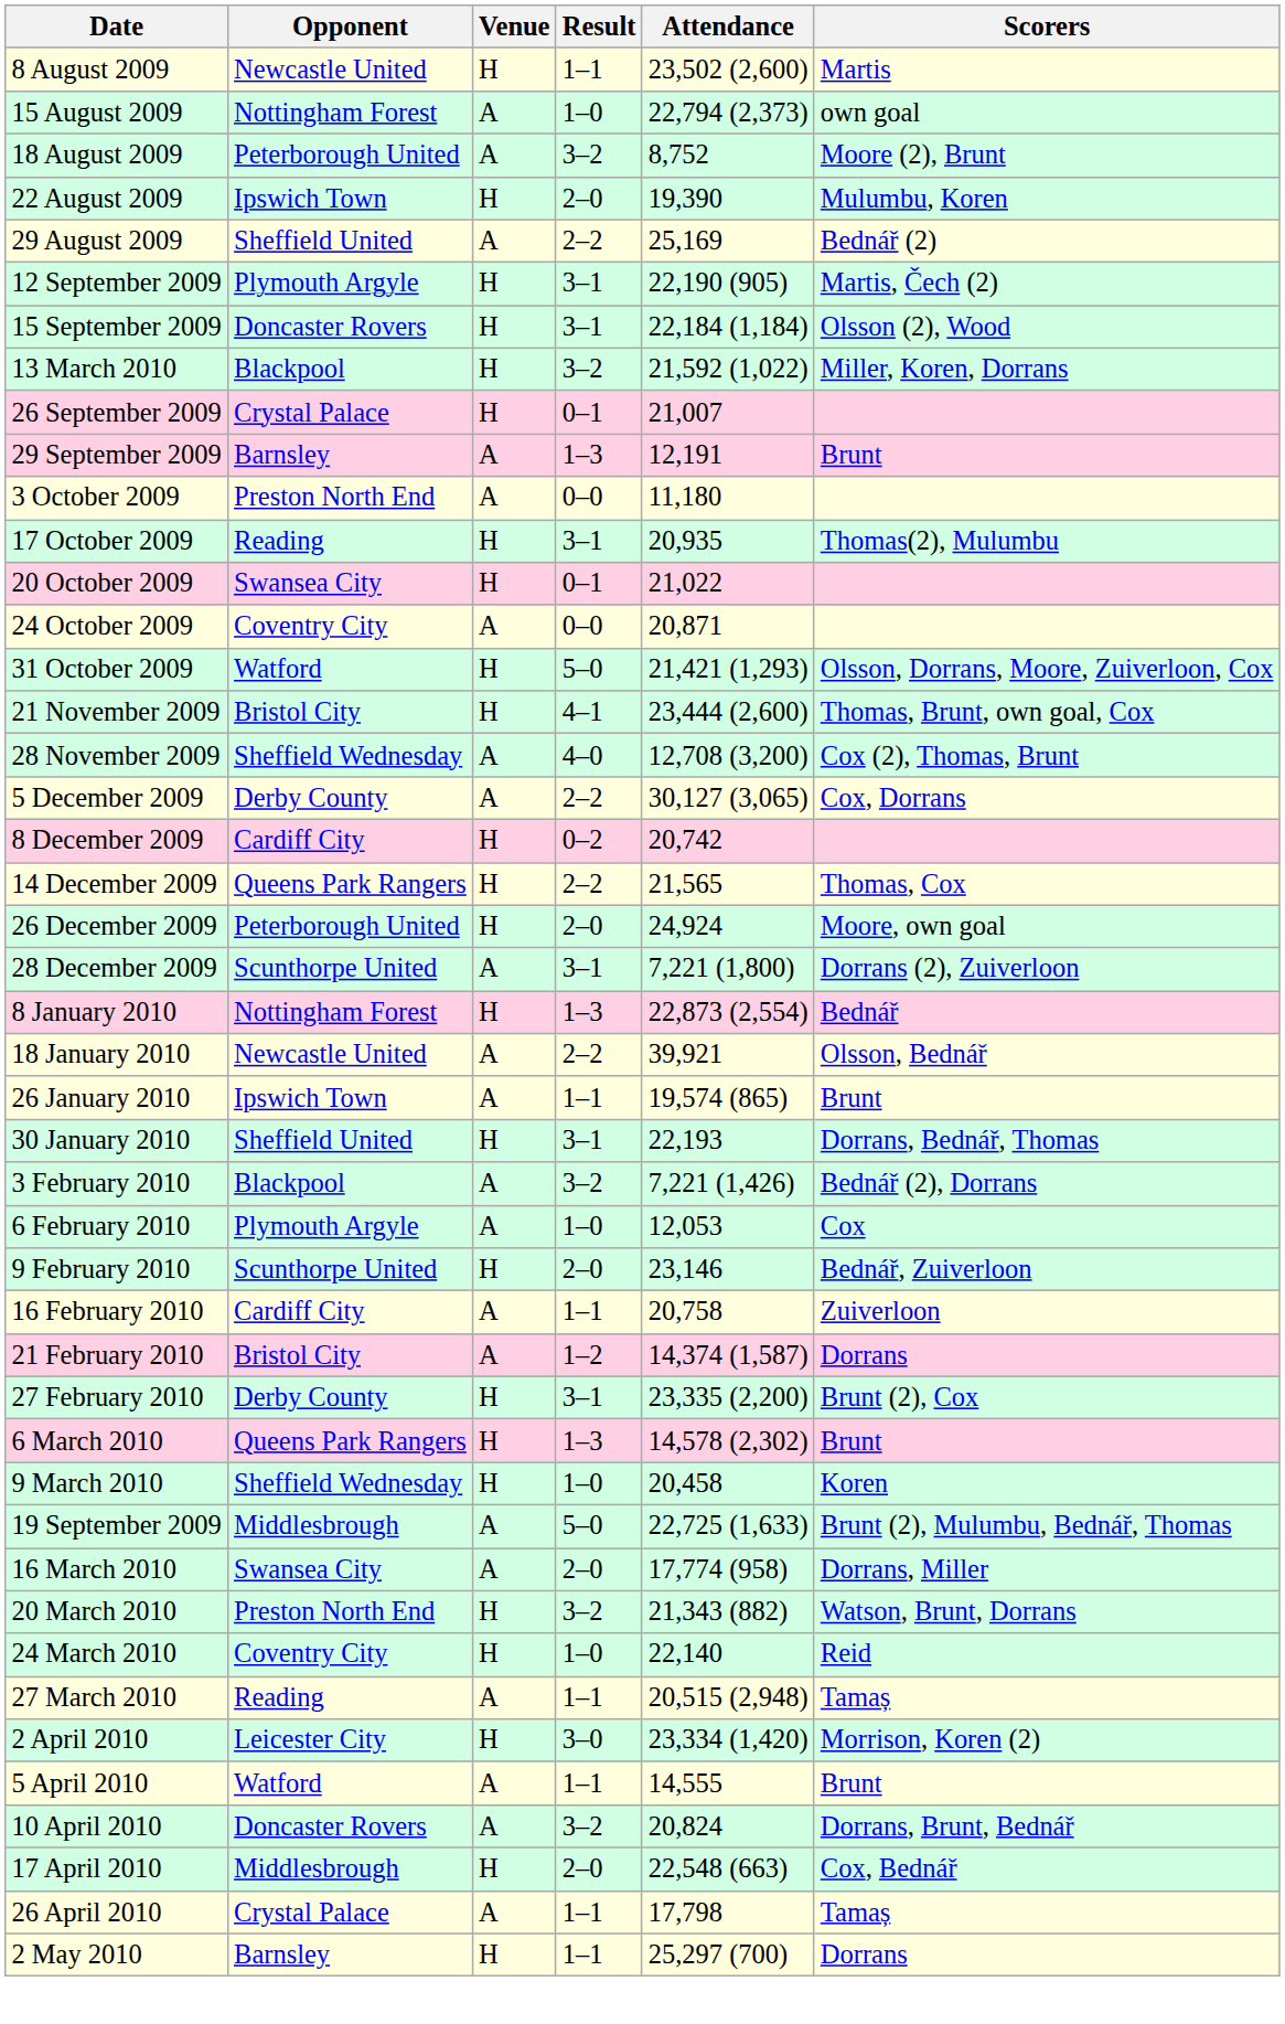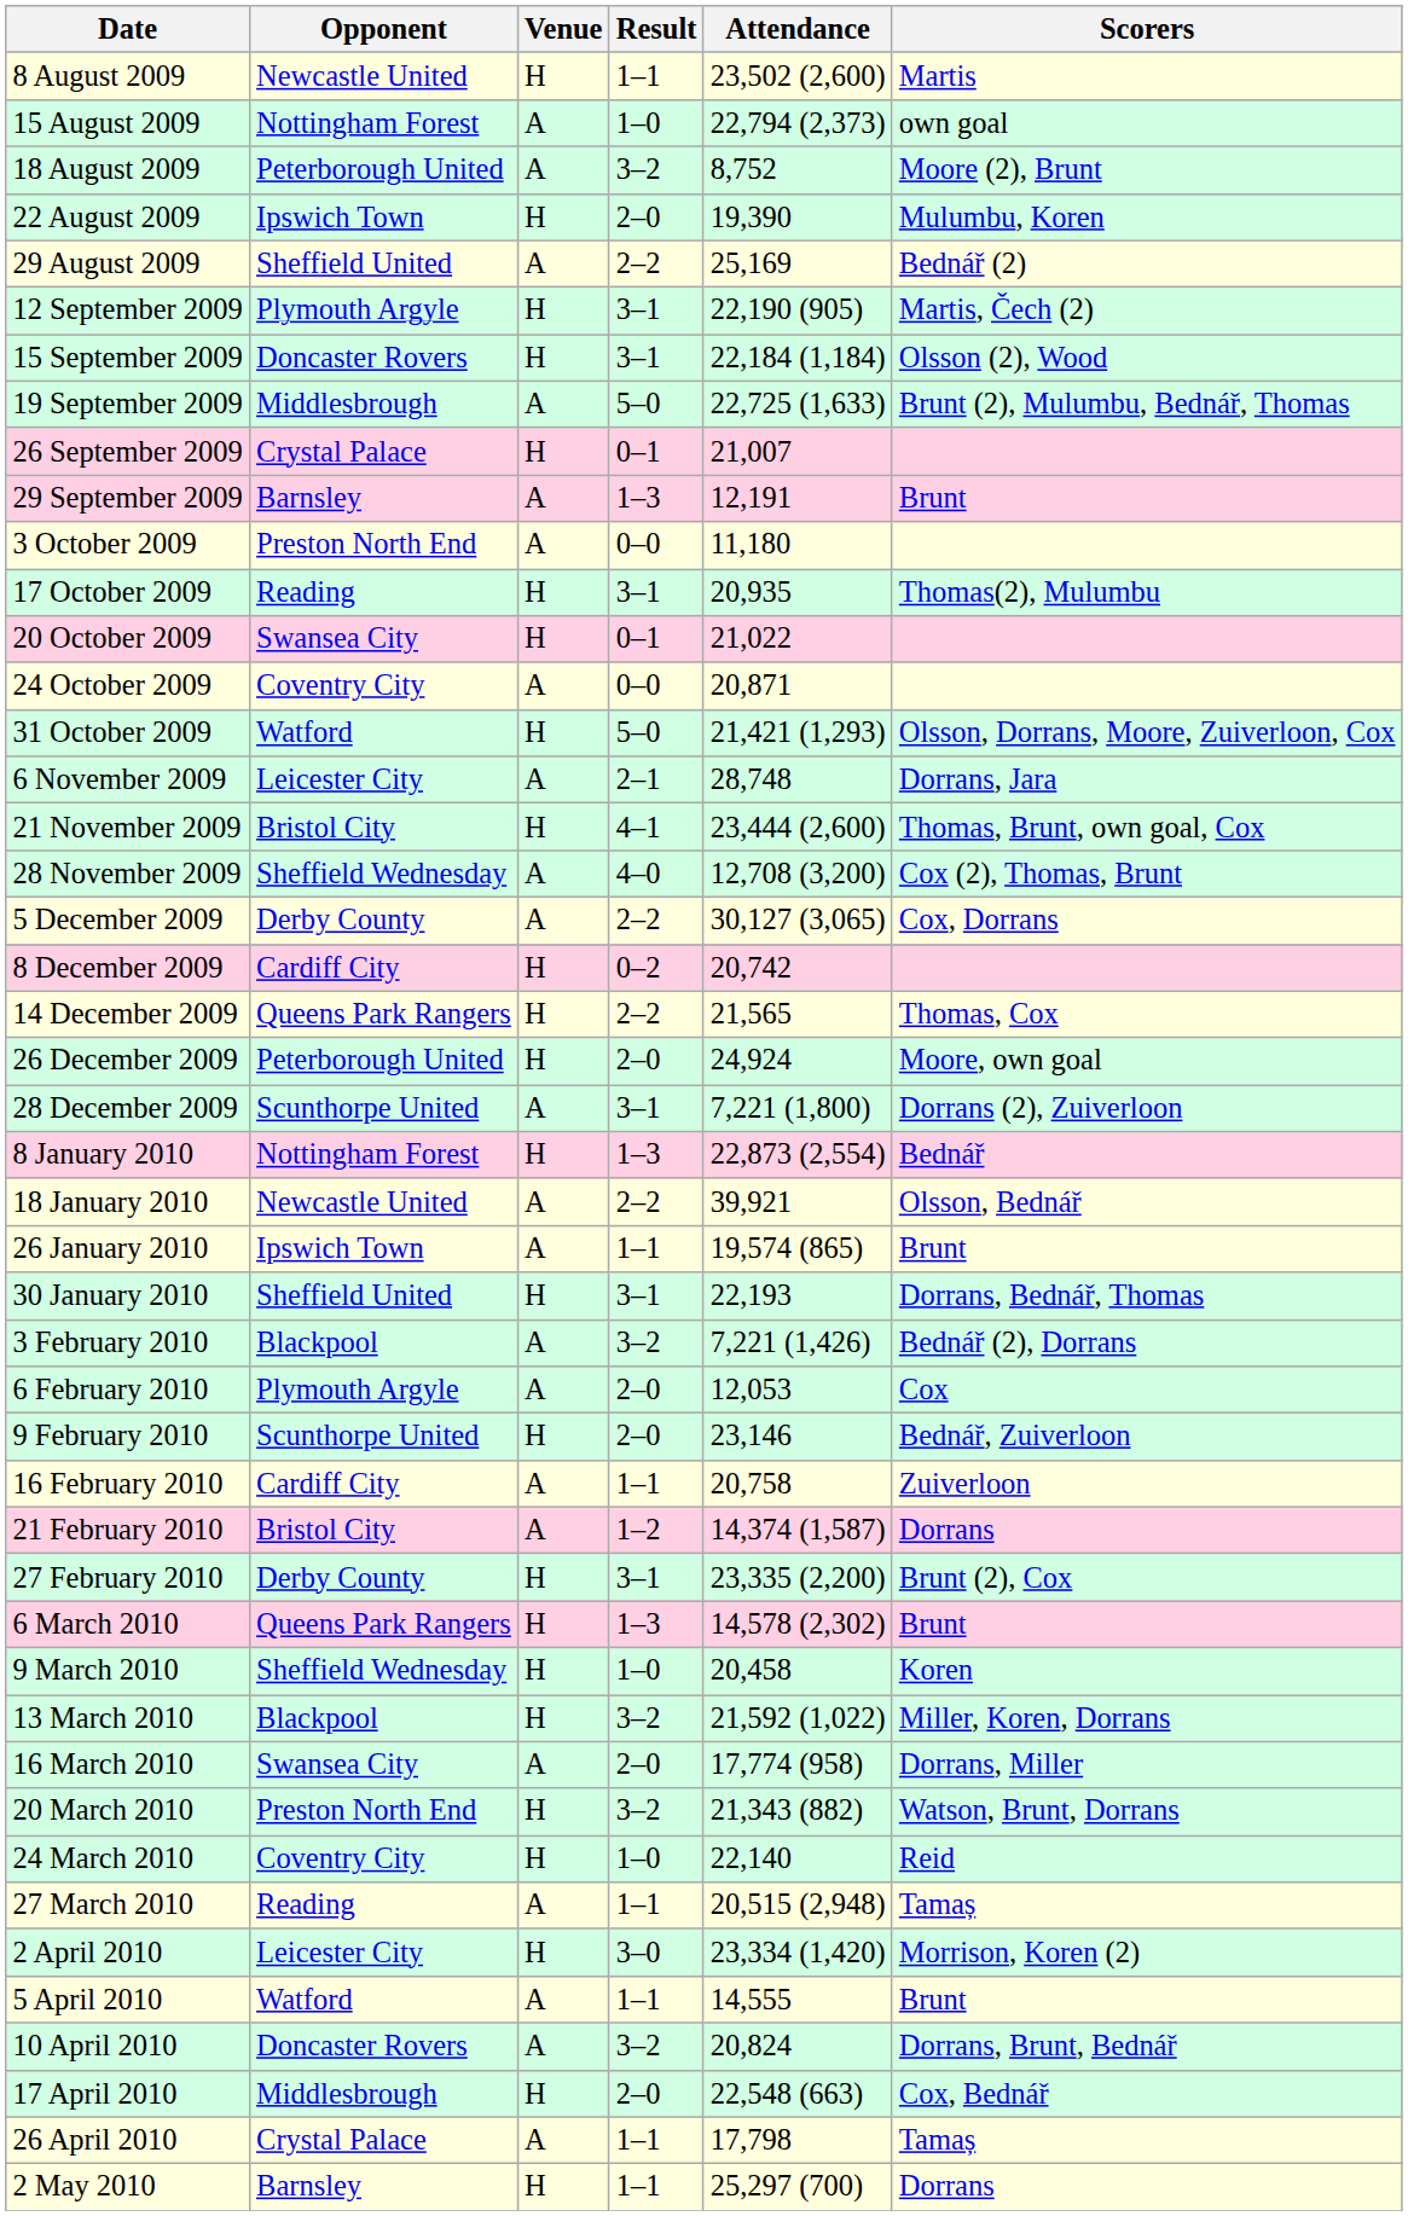 <table class="wikitable">
 <tr>
 <th>Date</th>
 <th>Opponent</th>
 <th>Venue</th>
 <th>Result</th>
 <th>Attendance</th>
 <th>Scorers</th>
 </tr>
 <tr bgcolor="#ffffdd">
 <td>8 August 2009</td>
 <td><a href='#'>Newcastle United</a></td>
 <td>H</td>
 <td>1–1</td>
 <td>23,502 (2,600)</td>
 <td><a href='#'>Martis</a></td>
 </tr>
 <tr bgcolor="#d0ffe3">
 <td>15 August 2009</td>
 <td><a href='#'>Nottingham Forest</a></td>
 <td>A</td>
 <td>1–0</td>
 <td>22,794 (2,373)</td>
 <td>own goal</td>
 </tr>
 <tr bgcolor="#d0ffe3">
 <td>18 August 2009</td>
 <td><a href='#'>Peterborough United</a></td>
 <td>A</td>
 <td>3–2</td>
 <td>8,752</td>
 <td><a href='#'>Moore</a> (2), <a href='#'>Brunt</a></td>
 </tr>
 <tr bgcolor="#d0ffe3">
 <td>22 August 2009</td>
 <td><a href='#'>Ipswich Town</a></td>
 <td>H</td>
 <td>2–0</td>
 <td>19,390</td>
 <td><a href='#'>Mulumbu</a>, <a href='#'>Koren</a></td>
 </tr>
 <tr bgcolor="#ffffdd">
 <td>29 August 2009</td>
 <td><a href='#'>Sheffield United</a></td>
 <td>A</td>
 <td>2–2</td>
 <td>25,169</td>
 <td><a href='#'>Bednář</a> (2)</td>
 </tr>
 <tr bgcolor="#d0ffe3">
 <td>12 September 2009</td>
 <td><a href='#'>Plymouth Argyle</a></td>
 <td>H</td>
 <td>3–1</td>
 <td>22,190 (905)</td>
 <td><a href='#'>Martis</a>, <a href='#'>Čech</a> (2)</td>
 </tr>
 <tr bgcolor="#d0ffe3">
 <td>15 September 2009</td>
 <td><a href='#'>Doncaster Rovers</a></td>
 <td>H</td>
 <td>3–1</td>
 <td>22,184 (1,184)</td>
 <td><a href='#'>Olsson</a> (2), <a href='#'>Wood</a></td>
 </tr>
 <tr bgcolor="#d0ffe3">
-<td>13 March 2010</td>
-<td><a href='#'>Blackpool</a></td>
-<td>H</td>
-<td>3–2</td>
-<td>21,592 (1,022)</td>
-<td><a href='#'>Miller</a>, <a href='#'>Koren</a>, <a href='#'>Dorrans</a></td>
+<td>19 September 2009</td>
+<td><a href='#'>Middlesbrough</a></td>
+<td>A</td>
+<td>5–0</td>
+<td>22,725 (1,633)</td>
+<td><a href='#'>Brunt</a> (2), <a href='#'>Mulumbu</a>, <a href='#'>Bednář</a>, <a href='#'>Thomas</a></td>
 </tr>
 <tr bgcolor="#ffd0e3">
 <td>26 September 2009</td>
 <td><a href='#'>Crystal Palace</a></td>
 <td>H</td>
 <td>0–1</td>
 <td>21,007</td>
 <td></td>
 </tr>
 <tr bgcolor="#ffd0e3">
 <td>29 September 2009</td>
 <td><a href='#'>Barnsley</a></td>
 <td>A</td>
 <td>1–3</td>
 <td>12,191</td>
 <td><a href='#'>Brunt</a></td>
 </tr>
 <tr bgcolor="#ffffdd">
 <td>3 October 2009</td>
 <td><a href='#'>Preston North End</a></td>
 <td>A</td>
 <td>0–0</td>
 <td>11,180</td>
 <td></td>
 </tr>
 <tr bgcolor="#d0ffe3">
 <td>17 October 2009</td>
 <td><a href='#'>Reading</a></td>
 <td>H</td>
 <td>3–1</td>
 <td>20,935</td>
 <td><a href='#'>Thomas</a>(2), <a href='#'>Mulumbu</a></td>
 </tr>
 <tr bgcolor="#ffd0e3">
 <td>20 October 2009</td>
 <td><a href='#'>Swansea City</a></td>
 <td>H</td>
 <td>0–1</td>
 <td>21,022</td>
 <td></td>
 </tr>
 <tr bgcolor="#ffffdd">
 <td>24 October 2009</td>
 <td><a href='#'>Coventry City</a></td>
 <td>A</td>
 <td>0–0</td>
 <td>20,871</td>
 <td></td>
 </tr>
 <tr bgcolor="#d0ffe3">
 <td>31 October 2009</td>
 <td><a href='#'>Watford</a></td>
 <td>H</td>
 <td>5–0</td>
 <td>21,421 (1,293)</td>
 <td><a href='#'>Olsson</a>, <a href='#'>Dorrans</a>, <a href='#'>Moore</a>, <a href='#'>Zuiverloon</a>, <a href='#'>Cox</a></td>
+</tr>
+<tr bgcolor="#d0ffe3">
+<td>6 November 2009</td>
+<td><a href='#'>Leicester City</a></td>
+<td>A</td>
+<td>2–1</td>
+<td>28,748</td>
+<td><a href='#'>Dorrans</a>, <a href='#'>Jara</a></td>
 </tr>
 <tr bgcolor="#d0ffe3">
 <td>21 November 2009</td>
 <td><a href='#'>Bristol City</a></td>
 <td>H</td>
 <td>4–1</td>
 <td>23,444 (2,600)</td>
 <td><a href='#'>Thomas</a>, <a href='#'>Brunt</a>, own goal, <a href='#'>Cox</a></td>
 </tr>
 <tr bgcolor="#d0ffe3">
 <td>28 November 2009</td>
 <td><a href='#'>Sheffield Wednesday</a></td>
 <td>A</td>
 <td>4–0</td>
 <td>12,708 (3,200)</td>
 <td><a href='#'>Cox</a> (2), <a href='#'>Thomas</a>, <a href='#'>Brunt</a></td>
 </tr>
 <tr bgcolor="#ffffdd">
 <td>5 December 2009</td>
 <td><a href='#'>Derby County</a></td>
 <td>A</td>
 <td>2–2</td>
 <td>30,127 (3,065)</td>
 <td><a href='#'>Cox</a>, <a href='#'>Dorrans</a></td>
 </tr>
 <tr bgcolor="#ffd0e3">
 <td>8 December 2009</td>
 <td><a href='#'>Cardiff City</a></td>
 <td>H</td>
 <td>0–2</td>
 <td>20,742</td>
 <td></td>
 </tr>
 <tr bgcolor="#ffffdd">
 <td>14 December 2009</td>
 <td><a href='#'>Queens Park Rangers</a></td>
 <td>H</td>
 <td>2–2</td>
 <td>21,565</td>
 <td><a href='#'>Thomas</a>, <a href='#'>Cox</a></td>
 </tr>
 <tr bgcolor="#d0ffe3">
 <td>26 December 2009</td>
 <td><a href='#'>Peterborough United</a></td>
 <td>H</td>
 <td>2–0</td>
 <td>24,924</td>
 <td><a href='#'>Moore</a>, own goal</td>
 </tr>
 <tr bgcolor="#d0ffe3">
 <td>28 December 2009</td>
 <td><a href='#'>Scunthorpe United</a></td>
 <td>A</td>
 <td>3–1</td>
 <td>7,221 (1,800)</td>
 <td><a href='#'>Dorrans</a> (2), <a href='#'>Zuiverloon</a></td>
 </tr>
 <tr bgcolor="#ffd0e3">
 <td>8 January 2010</td>
 <td><a href='#'>Nottingham Forest</a></td>
 <td>H</td>
 <td>1–3</td>
 <td>22,873 (2,554)</td>
 <td><a href='#'>Bednář</a></td>
 </tr>
 <tr bgcolor="#ffffdd">
 <td>18 January 2010</td>
 <td><a href='#'>Newcastle United</a></td>
 <td>A</td>
 <td>2–2</td>
 <td>39,921</td>
 <td><a href='#'>Olsson</a>, <a href='#'>Bednář</a></td>
 </tr>
 <tr bgcolor="#ffffdd">
 <td>26 January 2010</td>
 <td><a href='#'>Ipswich Town</a></td>
 <td>A</td>
 <td>1–1</td>
 <td>19,574 (865)</td>
 <td><a href='#'>Brunt</a></td>
 </tr>
 <tr bgcolor="#d0ffe3">
 <td>30 January 2010</td>
 <td><a href='#'>Sheffield United</a></td>
 <td>H</td>
 <td>3–1</td>
 <td>22,193</td>
 <td><a href='#'>Dorrans</a>, <a href='#'>Bednář</a>, <a href='#'>Thomas</a></td>
 </tr>
 <tr bgcolor="#d0ffe3">
 <td>3 February 2010</td>
 <td><a href='#'>Blackpool</a></td>
 <td>A</td>
 <td>3–2</td>
 <td>7,221 (1,426)</td>
 <td><a href='#'>Bednář</a> (2), <a href='#'>Dorrans</a></td>
 </tr>
 <tr bgcolor="#d0ffe3">
 <td>6 February 2010</td>
 <td><a href='#'>Plymouth Argyle</a></td>
 <td>A</td>
-<td>1–0</td>
+<td>2–0</td>
 <td>12,053</td>
 <td><a href='#'>Cox</a></td>
 </tr>
 <tr bgcolor="#d0ffe3">
 <td>9 February 2010</td>
 <td><a href='#'>Scunthorpe United</a></td>
 <td>H</td>
 <td>2–0</td>
 <td>23,146</td>
 <td><a href='#'>Bednář</a>, <a href='#'>Zuiverloon</a></td>
 </tr>
 <tr bgcolor="#ffffdd">
 <td>16 February 2010</td>
 <td><a href='#'>Cardiff City</a></td>
 <td>A</td>
 <td>1–1</td>
 <td>20,758</td>
 <td><a href='#'>Zuiverloon</a></td>
 </tr>
 <tr bgcolor="#ffd0e3">
 <td>21 February 2010</td>
 <td><a href='#'>Bristol City</a></td>
 <td>A</td>
 <td>1–2</td>
 <td>14,374 (1,587)</td>
 <td><a href='#'>Dorrans</a></td>
 </tr>
 <tr bgcolor="#d0ffe3">
 <td>27 February 2010</td>
 <td><a href='#'>Derby County</a></td>
 <td>H</td>
 <td>3–1</td>
 <td>23,335 (2,200)</td>
 <td><a href='#'>Brunt</a> (2), <a href='#'>Cox</a></td>
 </tr>
 <tr bgcolor="#ffd0e3">
 <td>6 March 2010</td>
 <td><a href='#'>Queens Park Rangers</a></td>
 <td>H</td>
 <td>1–3</td>
 <td>14,578 (2,302)</td>
 <td><a href='#'>Brunt</a></td>
 </tr>
 <tr bgcolor="#d0ffe3">
 <td>9 March 2010</td>
 <td><a href='#'>Sheffield Wednesday</a></td>
 <td>H</td>
 <td>1–0</td>
 <td>20,458</td>
 <td><a href='#'>Koren</a></td>
 </tr>
 <tr bgcolor="#d0ffe3">
-<td>19 September 2009</td>
-<td><a href='#'>Middlesbrough</a></td>
-<td>A</td>
-<td>5–0</td>
-<td>22,725 (1,633)</td>
-<td><a href='#'>Brunt</a> (2), <a href='#'>Mulumbu</a>, <a href='#'>Bednář</a>, <a href='#'>Thomas</a></td>
+<td>13 March 2010</td>
+<td><a href='#'>Blackpool</a></td>
+<td>H</td>
+<td>3–2</td>
+<td>21,592 (1,022)</td>
+<td><a href='#'>Miller</a>, <a href='#'>Koren</a>, <a href='#'>Dorrans</a></td>
 </tr>
 <tr bgcolor="#d0ffe3">
 <td>16 March 2010</td>
 <td><a href='#'>Swansea City</a></td>
 <td>A</td>
 <td>2–0</td>
 <td>17,774 (958)</td>
 <td><a href='#'>Dorrans</a>, <a href='#'>Miller</a></td>
 </tr>
 <tr bgcolor="#d0ffe3">
 <td>20 March 2010</td>
 <td><a href='#'>Preston North End</a></td>
 <td>H</td>
 <td>3–2</td>
 <td>21,343 (882)</td>
 <td><a href='#'>Watson</a>, <a href='#'>Brunt</a>, <a href='#'>Dorrans</a></td>
 </tr>
 <tr bgcolor="#d0ffe3">
 <td>24 March 2010</td>
 <td><a href='#'>Coventry City</a></td>
 <td>H</td>
 <td>1–0</td>
 <td>22,140</td>
 <td><a href='#'>Reid</a></td>
 </tr>
 <tr bgcolor="#ffffdd">
 <td>27 March 2010</td>
 <td><a href='#'>Reading</a></td>
 <td>A</td>
 <td>1–1</td>
 <td>20,515 (2,948)</td>
 <td><a href='#'>Tamaș</a></td>
 </tr>
 <tr bgcolor="#d0ffe3">
 <td>2 April 2010</td>
 <td><a href='#'>Leicester City</a></td>
 <td>H</td>
 <td>3–0</td>
 <td>23,334 (1,420)</td>
 <td><a href='#'>Morrison</a>, <a href='#'>Koren</a> (2)</td>
 </tr>
 <tr bgcolor="#ffffdd">
 <td>5 April 2010</td>
 <td><a href='#'>Watford</a></td>
 <td>A</td>
 <td>1–1</td>
 <td>14,555</td>
 <td><a href='#'>Brunt</a></td>
 </tr>
 <tr bgcolor="#d0ffe3">
 <td>10 April 2010</td>
 <td><a href='#'>Doncaster Rovers</a></td>
 <td>A</td>
 <td>3–2</td>
 <td>20,824</td>
 <td><a href='#'>Dorrans</a>, <a href='#'>Brunt</a>, <a href='#'>Bednář</a></td>
 </tr>
 <tr bgcolor="#d0ffe3">
 <td>17 April 2010</td>
 <td><a href='#'>Middlesbrough</a></td>
 <td>H</td>
 <td>2–0</td>
 <td>22,548 (663)</td>
 <td><a href='#'>Cox</a>, <a href='#'>Bednář</a></td>
 </tr>
 <tr bgcolor="#ffffdd">
 <td>26 April 2010</td>
 <td><a href='#'>Crystal Palace</a></td>
 <td>A</td>
 <td>1–1</td>
 <td>17,798</td>
 <td><a href='#'>Tamaș</a></td>
 </tr>
 <tr bgcolor="#ffffdd">
 <td>2 May 2010</td>
 <td><a href='#'>Barnsley</a></td>
 <td>H</td>
 <td>1–1</td>
 <td>25,297 (700)</td>
 <td><a href='#'>Dorrans</a></td>
 </tr>
 </table>
